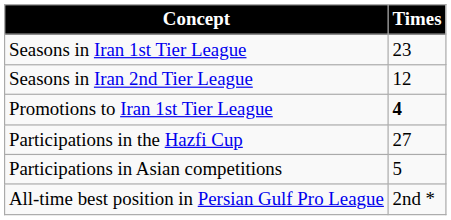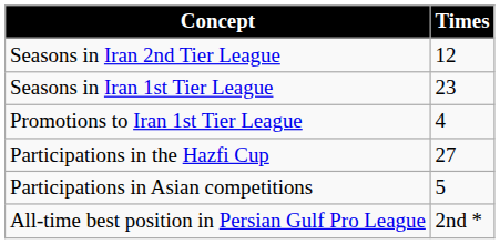 <table class="wikitable">
 <tr style="background:#efefef;">
 <th style="color:white; background:#000000;">Concept</th>
 <th style="color:white; background:#000000;">Times</th>
 </tr>
 <tr>
+<td>Seasons in <a href='#'>Iran 2nd Tier League</a></td>
+<td>12</td>
+</tr>
+<tr>
 <td>Seasons in <a href='#'>Iran 1st Tier League</a></td>
 <td>23</td>
 </tr>
 <tr>
-<td>Seasons in <a href='#'>Iran 2nd Tier League</a></td>
-<td>12</td>
-</tr>
-<tr>
 <td>Promotions to <a href='#'>Iran 1st Tier League</a></td>
-<td><strong>4</strong></td>
+<td>4</td>
 </tr>
 <tr>
 <td>Participations in the <a href='#'>Hazfi Cup</a></td>
 <td>27</td>
 </tr>
 <tr>
 <td>Participations in Asian competitions</td>
 <td>5</td>
 </tr>
 <tr>
 <td>All-time best position in <a href='#'>Persian Gulf Pro League</a></td>
 <td>2nd *</td>
 </tr>
 </table>
